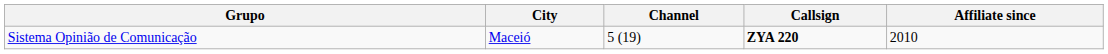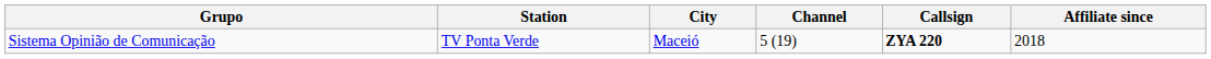 <table class = "wikitable" style = "width: 100%">
 <tr>
 <th>Grupo</th>
+<th>Station</th>
 <th>City</th>
 <th>Channel</th>
 <th>Callsign</th>
 <th>Affiliate since</th>
 </tr>
 <tr>
 <td><a href='#'>Sistema Opinião de Comunicação</a></td>
+<td><a href='#'>TV Ponta Verde</a></td>
 <td><a href='#'>Maceió</a></td>
 <td>5 (19)</td>
 <td><strong>ZYA 220</strong></td>
-<td>2010</td>
+<td>2018</td>
 </tr>
 </table>
